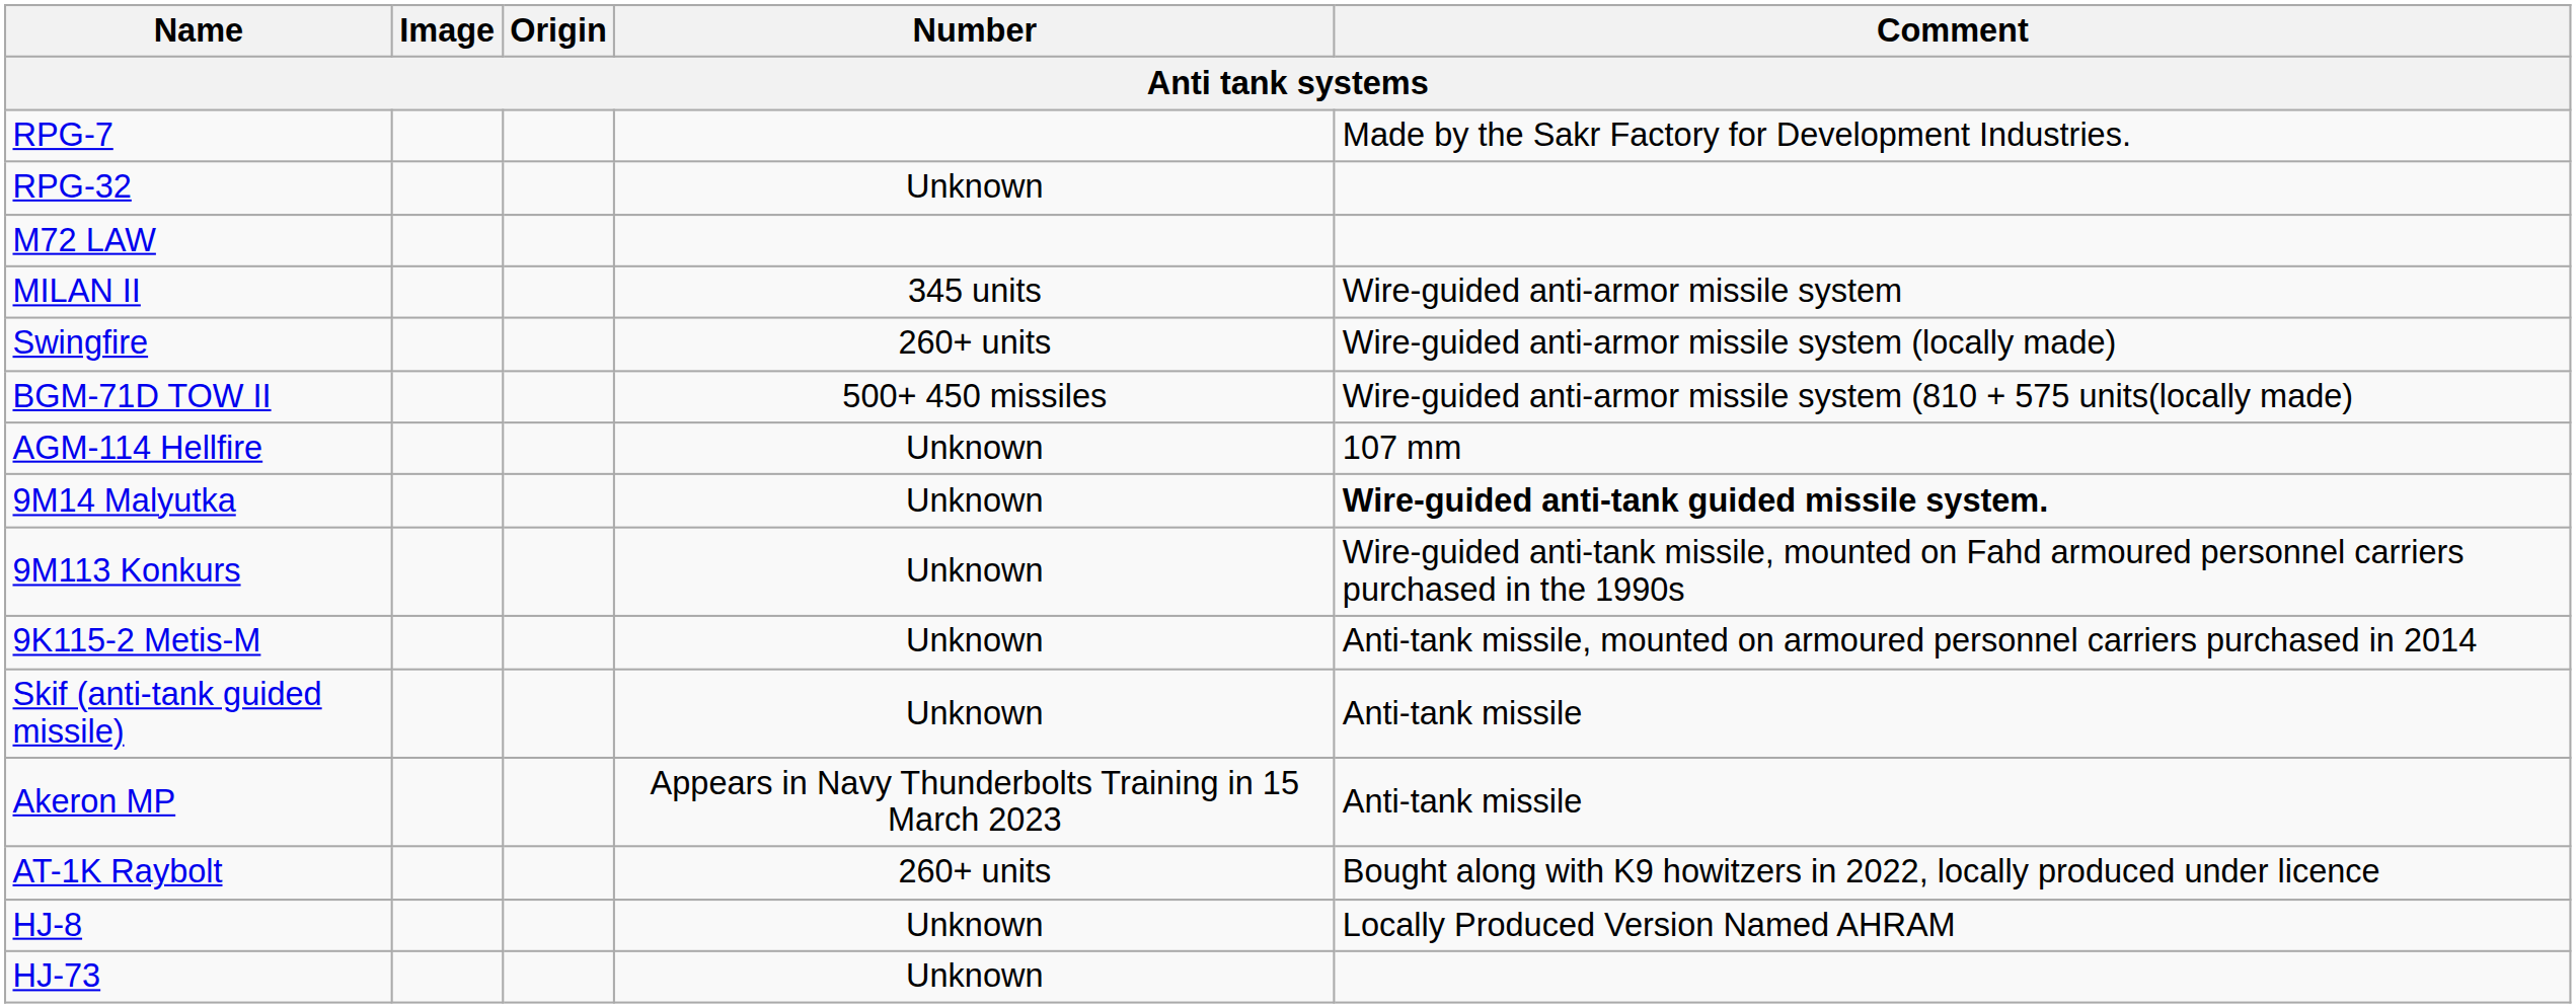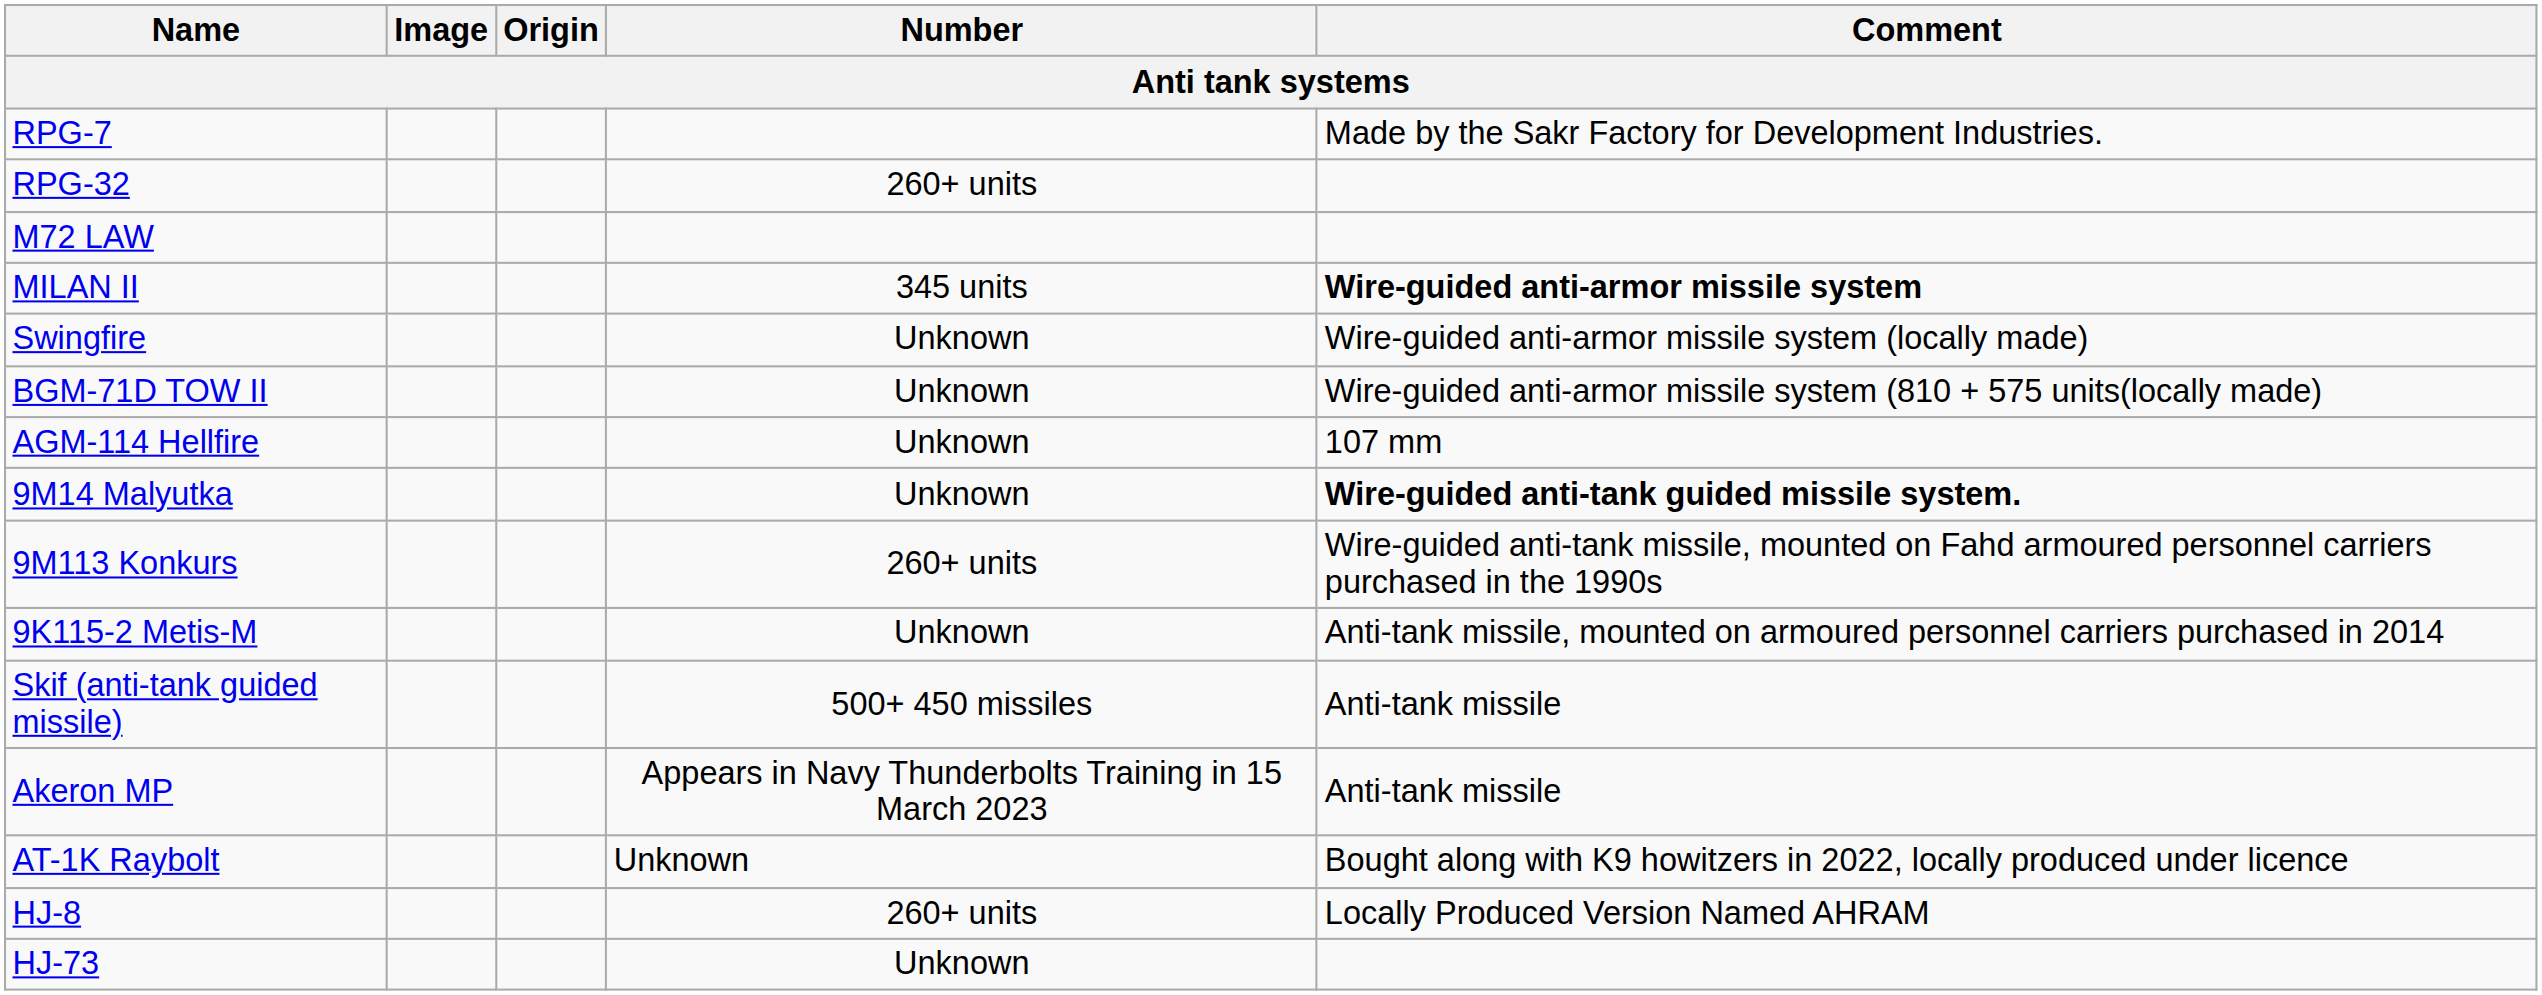 <table class="wikitable">
 <tr>
 <th>Name</th>
 <th>Image</th>
 <th>Origin</th>
 <th>Number</th>
 <th>Comment</th>
 </tr>
 <tr>
 <th style="text-align:center;" colspan="6">Anti tank systems</th>
 </tr>
 <tr>
 <td><a href='#'>RPG-7</a></td>
 <td></td>
 <td> <br> </td>
 <td align="center"></td>
 <td>Made by the Sakr Factory for Development Industries.</td>
 </tr>
 <tr>
 <td><a href='#'>RPG-32</a></td>
 <td></td>
 <td></td>
-<td align="center">Unknown</td>
+<td align="center">260+ units</td>
 <td></td>
 </tr>
 <tr>
 <td><a href='#'>M72 LAW</a></td>
 <td></td>
 <td></td>
 <td align="center"></td>
 <td></td>
 </tr>
 <tr>
 <td><a href='#'>MILAN II</a></td>
 <td></td>
 <td></td>
 <td align="center">345 units</td>
-<td>Wire-guided anti-armor missile system</td>
+<td><strong>Wire-guided anti-armor missile system</strong></td>
 </tr>
 <tr>
 <td><a href='#'>Swingfire</a></td>
 <td></td>
 <td> <br> </td>
-<td align="center">260+ units</td>
+<td align="center">Unknown</td>
 <td>Wire-guided anti-armor missile system (locally made)</td>
 </tr>
 <tr>
 <td><a href='#'>BGM-71D TOW II</a></td>
 <td></td>
 <td> <br> </td>
-<td align="center">500+ 450 missiles</td>
+<td align="center">Unknown</td>
 <td>Wire-guided anti-armor missile system (810 + 575 units(locally made)</td>
 </tr>
 <tr>
 <td><a href='#'>AGM-114 Hellfire</a></td>
 <td></td>
 <td></td>
 <td align="center">Unknown</td>
 <td>107 mm</td>
 </tr>
 <tr>
 <td><a href='#'>9M14 Malyutka</a></td>
 <td></td>
 <td> <br> </td>
 <td align="center">Unknown</td>
 <td><strong>Wire-guided anti-tank guided missile system.</strong></td>
 </tr>
 <tr>
 <td><a href='#'>9M113 Konkurs</a></td>
 <td></td>
 <td></td>
-<td align="center">Unknown</td>
+<td align="center">260+ units</td>
 <td>Wire-guided anti-tank missile, mounted on Fahd armoured personnel carriers purchased in the 1990s</td>
 </tr>
 <tr>
 <td><a href='#'>9K115-2 Metis-M</a></td>
 <td></td>
 <td></td>
 <td align="center">Unknown</td>
 <td>Anti-tank missile, mounted on armoured personnel carriers purchased in 2014</td>
 </tr>
 <tr>
 <td><a href='#'>Skif (anti-tank guided missile)</a></td>
 <td></td>
 <td></td>
-<td align="center">Unknown</td>
+<td align="center">500+ 450 missiles</td>
 <td>Anti-tank missile</td>
 </tr>
 <tr>
 <td><a href='#'>Akeron MP</a></td>
 <td></td>
 <td></td>
 <td align="center">Appears in Navy Thunderbolts Training in 15 March 2023</td>
 <td>Anti-tank missile</td>
 </tr>
 <tr>
 <td><a href='#'>AT-1K Raybolt</a></td>
 <td></td>
 <td></td>
-<td align="center">260+ units</td>
+<td>Unknown</td>
 <td>Bought along with K9 howitzers in 2022, locally produced under licence</td>
 </tr>
 <tr>
 <td><a href='#'>HJ-8</a></td>
 <td></td>
 <td> <br> </td>
-<td align="center">Unknown</td>
+<td align="center">260+ units</td>
 <td>Locally Produced Version Named AHRAM</td>
 </tr>
 <tr>
 <td><a href='#'>HJ-73</a></td>
 <td></td>
 <td></td>
 <td align="center">Unknown</td>
 <td></td>
 </tr>
 </table>
